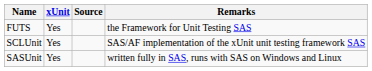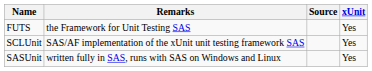 <table class="wikitable sortable">
 <tr>
 <th>Name</th>
+<th>Remarks</th>
+<th>Source</th>
 <th><a href='#'>xUnit</a></th>
-<th>Source</th>
-<th>Remarks</th>
 </tr>
 <tr>
 <td>FUTS</td>
+<td>the Framework for Unit Testing <a href='#'>SAS</a></td>
+<td></td>
 <td>Yes</td>
-<td></td>
-<td>the Framework for Unit Testing <a href='#'>SAS</a></td>
 </tr>
 <tr>
 <td>SCLUnit</td>
+<td>SAS/AF implementation of the xUnit unit testing framework <a href='#'>SAS</a></td>
+<td></td>
 <td>Yes</td>
-<td></td>
-<td>SAS/AF implementation of the xUnit unit testing framework <a href='#'>SAS</a></td>
 </tr>
 <tr>
 <td>SASUnit</td>
+<td>written fully in <a href='#'>SAS</a>, runs with SAS on Windows and Linux</td>
+<td></td>
 <td>Yes</td>
-<td></td>
-<td>written fully in <a href='#'>SAS</a>, runs with SAS on Windows and Linux</td>
 </tr>
 </table>
